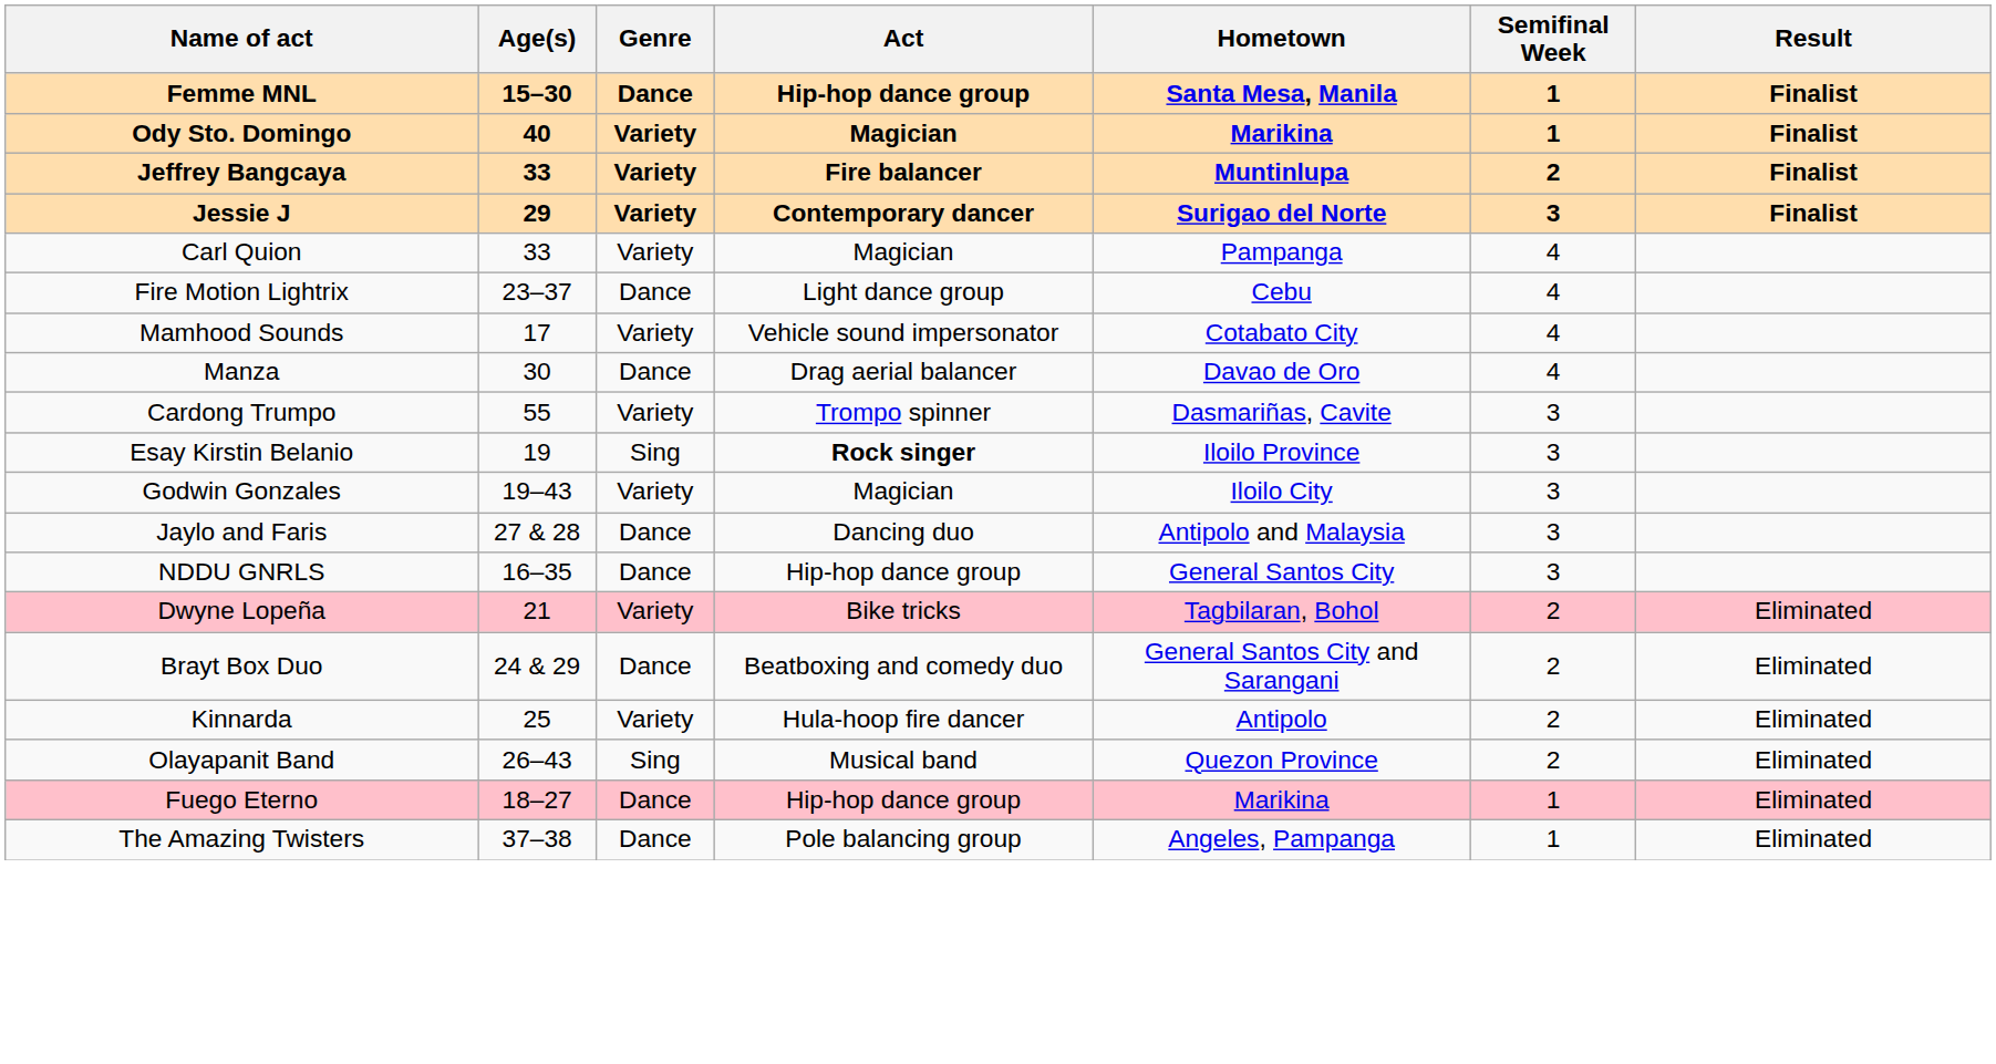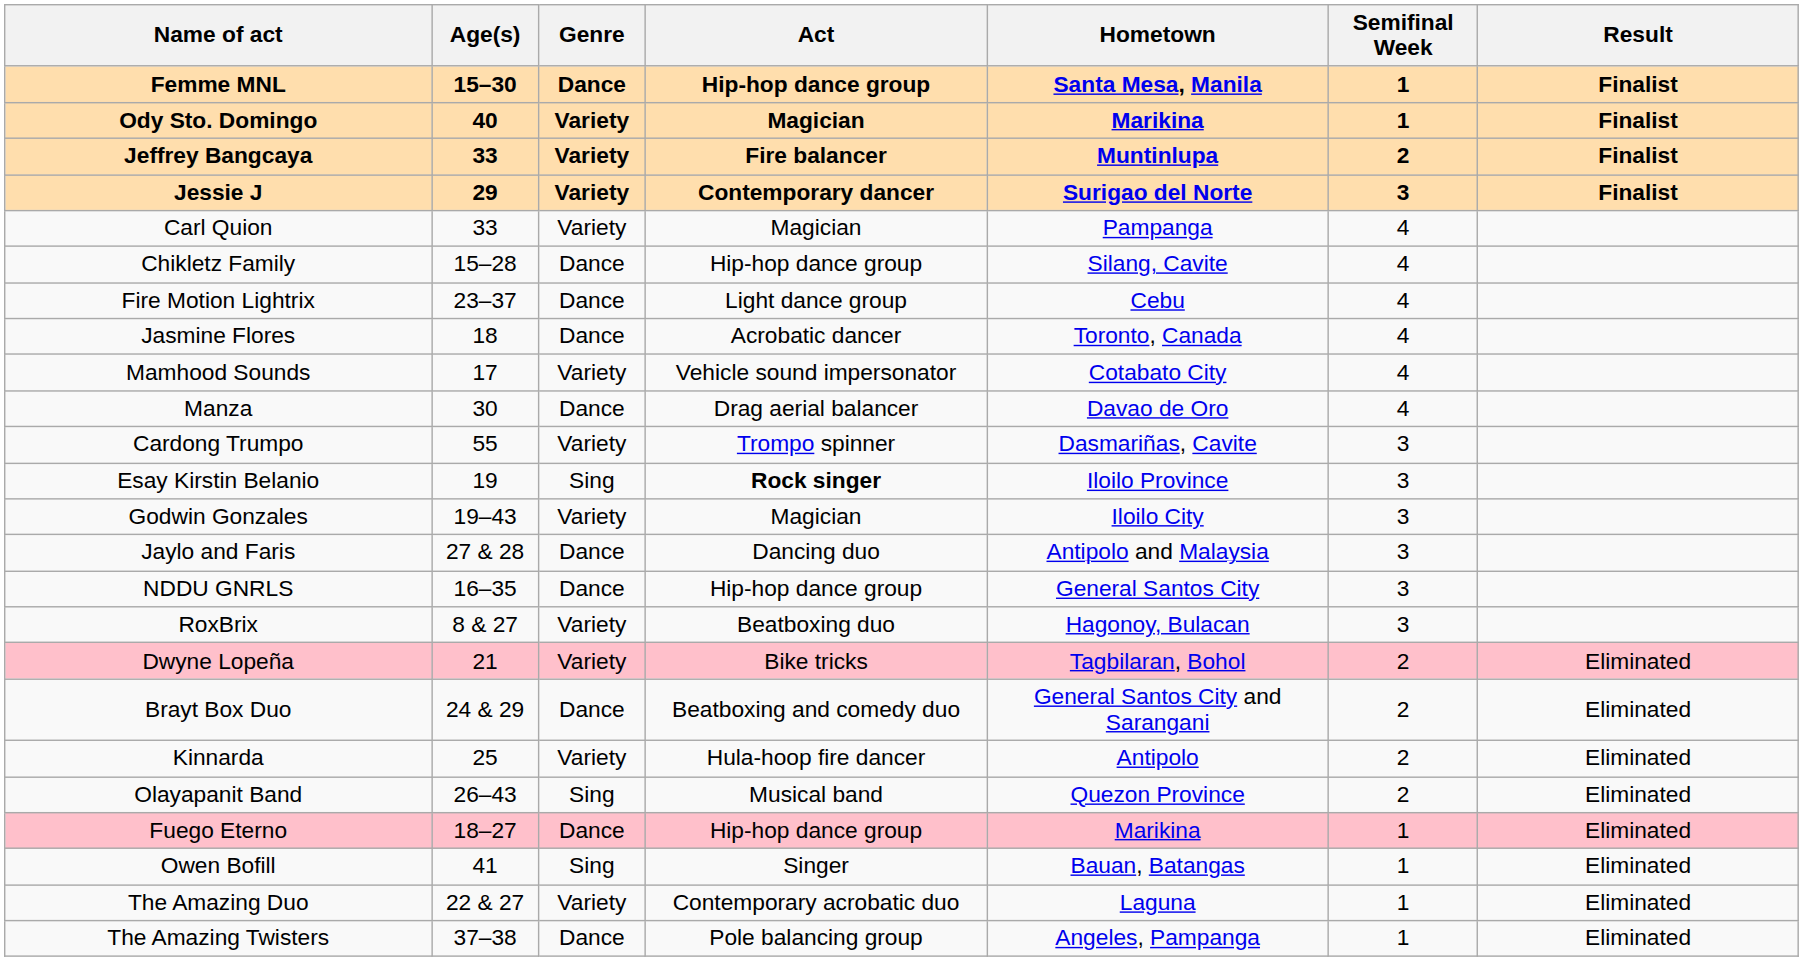 <table class="wikitable sortable" style="width:100%; text-align:center;">
 <tr>
 <th style="width:20%;">Name of act</th>
 <th data-sort-type="number" style="width:05%">Age(s)</th>
 <th style="width:05%">Genre</th>
 <th style="width:16%">Act</th>
 <th style="width:16%">Hometown</th>
 <th style="width:07%">Semifinal Week</th>
 <th style="width:15%">Result</th>
 </tr>
 <tr style="background-color:navajowhite;">
 <td><strong>Femme MNL</strong> </td>
 <td><strong>15–30</strong></td>
 <td><strong>Dance</strong></td>
 <td><strong>Hip-hop dance group</strong></td>
 <td><strong><a href='#'>Santa Mesa</a>, <a href='#'>Manila</a></strong></td>
 <td><strong>1</strong></td>
 <td><strong>Finalist</strong></td>
 </tr>
 <tr style="background-color:navajowhite;">
 <td><strong>Ody Sto. Domingo</strong></td>
 <td><strong>40</strong></td>
 <td><strong>Variety</strong></td>
 <td><strong>Magician</strong></td>
 <td><strong><a href='#'>Marikina</a></strong></td>
 <td><strong>1</strong></td>
 <td><strong>Finalist</strong></td>
 </tr>
 <tr style="background-color:navajowhite;">
 <td><strong>Jeffrey Bangcaya</strong> </td>
 <td><strong>33</strong></td>
 <td><strong>Variety</strong></td>
 <td><strong>Fire balancer</strong></td>
 <td><strong><a href='#'>Muntinlupa</a></strong></td>
 <td><strong>2</strong></td>
 <td><strong>Finalist</strong></td>
 </tr>
 <tr style="background-color:navajowhite;">
 <td><strong>Jessie J</strong></td>
 <td><strong>29</strong></td>
 <td><strong>Variety</strong></td>
 <td><strong>Contemporary dancer</strong></td>
 <td><strong><a href='#'>Surigao del Norte</a></strong></td>
 <td><strong>3</strong></td>
 <td><strong>Finalist</strong></td>
 </tr>
 <tr>
 <td>Carl Quion</td>
 <td>33</td>
 <td>Variety</td>
 <td>Magician</td>
 <td><a href='#'>Pampanga</a></td>
 <td>4</td>
 <td></td>
 </tr>
 <tr>
+<td>Chikletz Family</td>
+<td>15–28</td>
+<td>Dance</td>
+<td>Hip-hop dance group</td>
+<td><a href='#'>Silang, Cavite</a></td>
+<td>4</td>
+<td></td>
+</tr>
+<tr>
 <td>Fire Motion Lightrix </td>
 <td>23–37</td>
 <td>Dance</td>
 <td>Light dance group</td>
 <td><a href='#'>Cebu</a></td>
+<td>4</td>
+<td></td>
+</tr>
+<tr>
+<td>Jasmine Flores </td>
+<td>18</td>
+<td>Dance</td>
+<td>Acrobatic dancer</td>
+<td><a href='#'>Toronto</a>, <a href='#'>Canada</a></td>
 <td>4</td>
 <td></td>
 </tr>
 <tr>
 <td>Mamhood Sounds</td>
 <td>17</td>
 <td>Variety</td>
 <td>Vehicle sound impersonator</td>
 <td><a href='#'>Cotabato City</a></td>
 <td>4</td>
 <td></td>
 </tr>
 <tr>
 <td>Manza</td>
 <td>30</td>
 <td>Dance</td>
 <td>Drag aerial balancer</td>
 <td><a href='#'>Davao de Oro</a></td>
 <td>4</td>
 <td></td>
 </tr>
 <tr>
 <td>Cardong Trumpo</td>
 <td>55</td>
 <td>Variety</td>
 <td><a href='#'>Trompo</a> spinner</td>
 <td><a href='#'>Dasmariñas</a>, <a href='#'>Cavite</a></td>
 <td>3</td>
 <td></td>
 </tr>
 <tr>
 <td>Esay Kirstin Belanio </td>
 <td>19</td>
 <td>Sing</td>
 <td><strong>Rock singer</strong></td>
 <td><a href='#'>Iloilo Province</a></td>
 <td>3</td>
 <td></td>
 </tr>
 <tr>
 <td>Godwin Gonzales</td>
 <td>19–43</td>
 <td>Variety</td>
 <td>Magician</td>
 <td><a href='#'>Iloilo City</a></td>
 <td>3</td>
 <td></td>
 </tr>
 <tr>
 <td>Jaylo and Faris</td>
 <td>27 & 28</td>
 <td>Dance</td>
 <td>Dancing duo</td>
 <td><a href='#'>Antipolo</a> and <a href='#'>Malaysia</a></td>
 <td>3</td>
 <td></td>
 </tr>
 <tr>
 <td>NDDU GNRLS</td>
 <td>16–35</td>
 <td>Dance</td>
 <td>Hip-hop dance group</td>
 <td><a href='#'>General Santos City</a></td>
 <td>3</td>
 <td></td>
 </tr>
+<tr>
+<td>RoxBrix</td>
+<td>8 & 27</td>
+<td>Variety</td>
+<td>Beatboxing duo</td>
+<td><a href='#'>Hagonoy, Bulacan</a></td>
+<td>3</td>
+<td></td>
+</tr>
 <tr style="background-color:pink;">
 <td>Dwyne Lopeña</td>
 <td>21</td>
 <td>Variety</td>
 <td>Bike tricks</td>
 <td><a href='#'>Tagbilaran</a>, <a href='#'>Bohol</a></td>
 <td>2</td>
 <td>Eliminated</td>
 </tr>
 <tr>
 <td>Brayt Box Duo</td>
 <td>24 & 29</td>
 <td>Dance</td>
 <td>Beatboxing and comedy duo</td>
 <td><a href='#'>General Santos City</a> and <a href='#'>Sarangani</a></td>
 <td>2</td>
 <td>Eliminated</td>
 </tr>
 <tr>
 <td>Kinnarda</td>
 <td>25</td>
 <td>Variety</td>
 <td>Hula-hoop fire dancer</td>
 <td><a href='#'>Antipolo</a></td>
 <td>2</td>
 <td>Eliminated</td>
 </tr>
 <tr>
 <td>Olayapanit Band</td>
 <td>26–43</td>
 <td>Sing</td>
 <td>Musical band</td>
 <td><a href='#'>Quezon Province</a></td>
 <td>2</td>
 <td>Eliminated</td>
 </tr>
 <tr style="background-color:pink;">
 <td>Fuego Eterno</td>
 <td>18–27</td>
 <td>Dance</td>
 <td>Hip-hop dance group</td>
 <td><a href='#'>Marikina</a></td>
 <td>1</td>
 <td>Eliminated</td>
 </tr>
 <tr>
+<td>Owen Bofill</td>
+<td>41</td>
+<td>Sing</td>
+<td>Singer</td>
+<td><a href='#'>Bauan</a>, <a href='#'>Batangas</a></td>
+<td>1</td>
+<td>Eliminated</td>
+</tr>
+<tr>
+<td>The Amazing Duo</td>
+<td>22 & 27</td>
+<td>Variety</td>
+<td>Contemporary acrobatic duo</td>
+<td><a href='#'>Laguna</a></td>
+<td>1</td>
+<td>Eliminated</td>
+</tr>
+<tr>
 <td>The Amazing Twisters</td>
 <td>37–38</td>
 <td>Dance</td>
 <td>Pole balancing group</td>
 <td><a href='#'>Angeles</a>, <a href='#'>Pampanga</a></td>
 <td>1</td>
 <td>Eliminated</td>
 </tr>
 </table>
